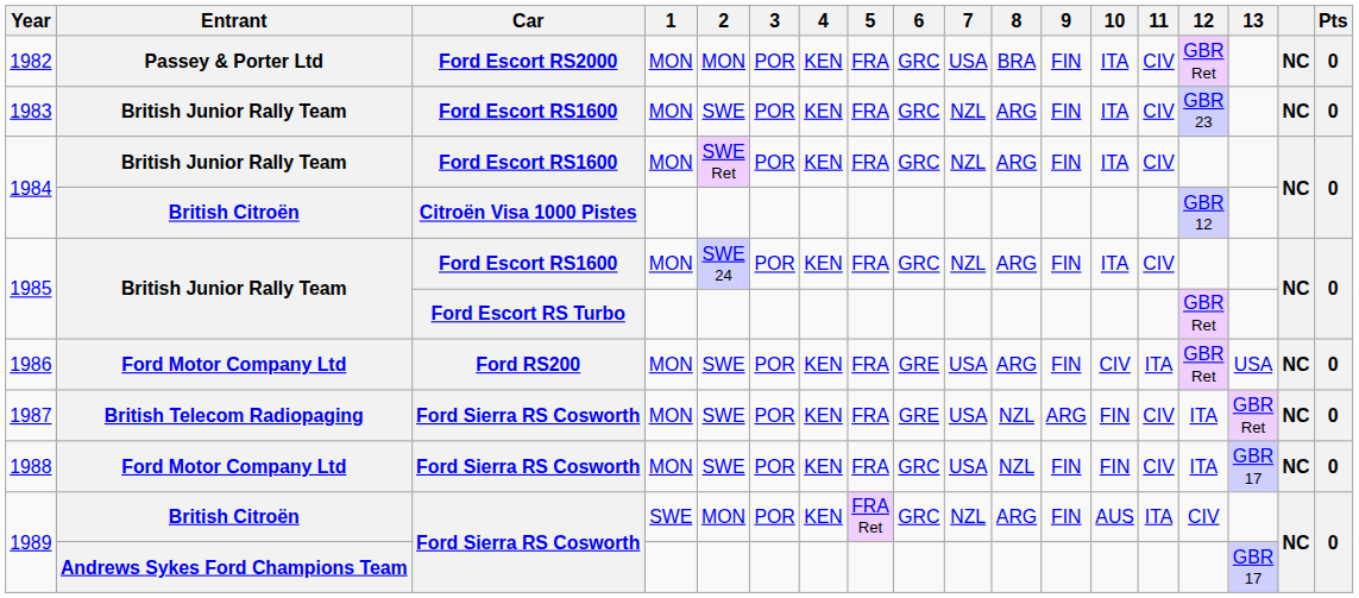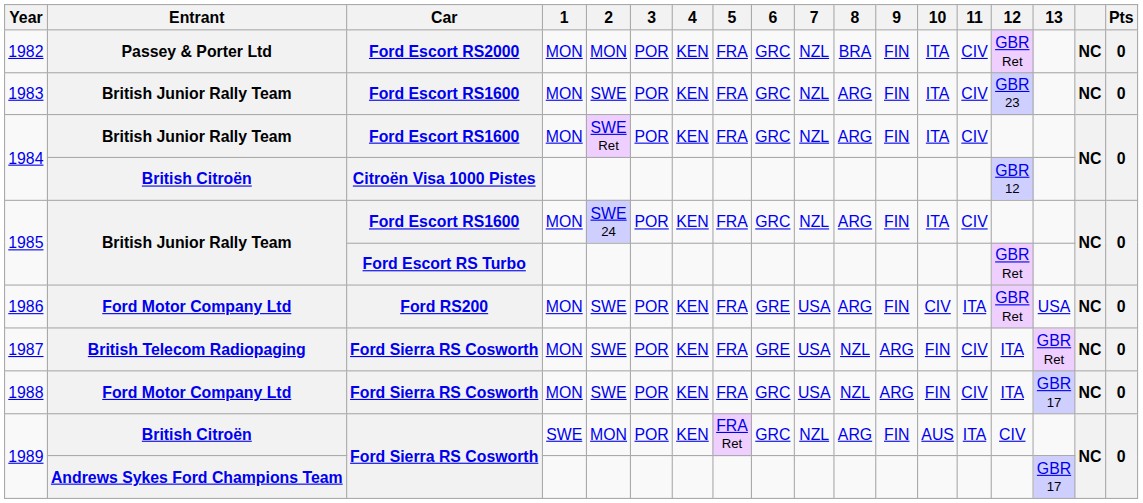 <table class="wikitable" style="text-align:center; font-size:90%;">
 <tr>
 <th>Year</th>
 <th>Entrant</th>
 <th>Car</th>
 <th>1</th>
 <th>2</th>
 <th>3</th>
 <th>4</th>
 <th>5</th>
 <th>6</th>
 <th>7</th>
 <th>8</th>
 <th>9</th>
 <th>10</th>
 <th>11</th>
 <th>12</th>
 <th>13</th>
 <th></th>
 <th>Pts</th>
 </tr>
 <tr>
 <td><a href='#'>1982</a></td>
 <th>Passey & Porter Ltd</th>
 <th><a href='#'>Ford Escort RS2000</a></th>
 <td><a href='#'>MON</a></td>
 <td><a href='#'>MON</a></td>
 <td><a href='#'>POR</a></td>
 <td><a href='#'>KEN</a></td>
 <td><a href='#'>FRA</a></td>
 <td><a href='#'>GRC</a></td>
-<td><a href='#'>USA</a></td>
+<td><a href='#'>NZL</a></td>
 <td><a href='#'>BRA</a></td>
 <td><a href='#'>FIN</a></td>
 <td><a href='#'>ITA</a></td>
 <td><a href='#'>CIV</a></td>
 <td style="background:#EFCFFF;"><a href='#'>GBR</a><br><small>Ret</small></td>
 <td></td>
 <th>NC</th>
 <th>0</th>
 </tr>
 <tr>
 <td><a href='#'>1983</a></td>
 <th>British Junior Rally Team</th>
 <th><a href='#'>Ford Escort RS1600</a></th>
 <td><a href='#'>MON</a></td>
 <td><a href='#'>SWE</a></td>
 <td><a href='#'>POR</a></td>
 <td><a href='#'>KEN</a></td>
 <td><a href='#'>FRA</a></td>
 <td><a href='#'>GRC</a></td>
 <td><a href='#'>NZL</a></td>
 <td><a href='#'>ARG</a></td>
 <td><a href='#'>FIN</a></td>
 <td><a href='#'>ITA</a></td>
 <td><a href='#'>CIV</a></td>
 <td style="background:#CFCFFF;"><a href='#'>GBR</a><br><small>23</small></td>
 <td></td>
 <th>NC</th>
 <th>0</th>
 </tr>
 <tr>
 <td rowspan=2><a href='#'>1984</a></td>
 <th>British Junior Rally Team</th>
 <th><a href='#'>Ford Escort RS1600</a></th>
 <td><a href='#'>MON</a></td>
 <td style="background:#EFCFFF;"><a href='#'>SWE</a><br><small>Ret</small></td>
 <td><a href='#'>POR</a></td>
 <td><a href='#'>KEN</a></td>
 <td><a href='#'>FRA</a></td>
 <td><a href='#'>GRC</a></td>
 <td><a href='#'>NZL</a></td>
 <td><a href='#'>ARG</a></td>
 <td><a href='#'>FIN</a></td>
 <td><a href='#'>ITA</a></td>
 <td><a href='#'>CIV</a></td>
 <td></td>
 <td></td>
 <th rowspan=2>NC</th>
 <th rowspan=2>0</th>
 </tr>
 <tr>
 <th><a href='#'>British Citroën</a></th>
 <th><a href='#'>Citroën Visa 1000 Pistes</a></th>
 <td></td>
 <td></td>
 <td></td>
 <td></td>
 <td></td>
 <td></td>
 <td></td>
 <td></td>
 <td></td>
 <td></td>
 <td></td>
 <td style="background:#CFCFFF;"><a href='#'>GBR</a><br><small>12</small></td>
 <td></td>
 </tr>
 <tr>
 <td rowspan=2><a href='#'>1985</a></td>
 <th rowspan=2>British Junior Rally Team</th>
 <th><a href='#'>Ford Escort RS1600</a></th>
 <td><a href='#'>MON</a></td>
 <td style="background:#CFCFFF;"><a href='#'>SWE</a><br><small>24</small></td>
 <td><a href='#'>POR</a></td>
 <td><a href='#'>KEN</a></td>
 <td><a href='#'>FRA</a></td>
 <td><a href='#'>GRC</a></td>
 <td><a href='#'>NZL</a></td>
 <td><a href='#'>ARG</a></td>
 <td><a href='#'>FIN</a></td>
 <td><a href='#'>ITA</a></td>
 <td><a href='#'>CIV</a></td>
 <td></td>
 <td></td>
 <th rowspan=2>NC</th>
 <th rowspan=2>0</th>
 </tr>
 <tr>
 <th><a href='#'>Ford Escort RS Turbo</a></th>
 <td></td>
 <td></td>
 <td></td>
 <td></td>
 <td></td>
 <td></td>
 <td></td>
 <td></td>
 <td></td>
 <td></td>
 <td></td>
 <td style="background:#EFCFFF;"><a href='#'>GBR</a><br><small>Ret</small></td>
 <td></td>
 </tr>
 <tr>
 <td><a href='#'>1986</a></td>
 <th><a href='#'>Ford Motor Company Ltd</a></th>
 <th><a href='#'>Ford RS200</a></th>
 <td><a href='#'>MON</a></td>
 <td><a href='#'>SWE</a></td>
 <td><a href='#'>POR</a></td>
 <td><a href='#'>KEN</a></td>
 <td><a href='#'>FRA</a></td>
 <td><a href='#'>GRE</a></td>
 <td><a href='#'>USA</a></td>
 <td><a href='#'>ARG</a></td>
 <td><a href='#'>FIN</a></td>
 <td><a href='#'>CIV</a></td>
 <td><a href='#'>ITA</a></td>
 <td style="background:#EFCFFF;"><a href='#'>GBR</a><br><small>Ret</small></td>
 <td><a href='#'>USA</a></td>
 <th>NC</th>
 <th>0</th>
 </tr>
 <tr>
 <td><a href='#'>1987</a></td>
 <th><a href='#'>British Telecom Radiopaging</a></th>
 <th><a href='#'>Ford Sierra RS Cosworth</a></th>
 <td><a href='#'>MON</a></td>
 <td><a href='#'>SWE</a></td>
 <td><a href='#'>POR</a></td>
 <td><a href='#'>KEN</a></td>
 <td><a href='#'>FRA</a></td>
 <td><a href='#'>GRE</a></td>
 <td><a href='#'>USA</a></td>
 <td><a href='#'>NZL</a></td>
 <td><a href='#'>ARG</a></td>
 <td><a href='#'>FIN</a></td>
 <td><a href='#'>CIV</a></td>
 <td><a href='#'>ITA</a></td>
 <td style="background:#EFCFFF;"><a href='#'>GBR</a><br><small>Ret</small></td>
 <th>NC</th>
 <th>0</th>
 </tr>
 <tr>
 <td><a href='#'>1988</a></td>
 <th><a href='#'>Ford Motor Company Ltd</a></th>
 <th><a href='#'>Ford Sierra RS Cosworth</a></th>
 <td><a href='#'>MON</a></td>
 <td><a href='#'>SWE</a></td>
 <td><a href='#'>POR</a></td>
 <td><a href='#'>KEN</a></td>
 <td><a href='#'>FRA</a></td>
 <td><a href='#'>GRC</a></td>
 <td><a href='#'>USA</a></td>
 <td><a href='#'>NZL</a></td>
-<td><a href='#'>FIN</a></td>
+<td><a href='#'>ARG</a></td>
 <td><a href='#'>FIN</a></td>
 <td><a href='#'>CIV</a></td>
 <td><a href='#'>ITA</a></td>
 <td style="background:#CFCFFF;"><a href='#'>GBR</a><br><small>17</small></td>
 <th>NC</th>
 <th>0</th>
 </tr>
 <tr>
 <td rowspan=2><a href='#'>1989</a></td>
 <th><a href='#'>British Citroën</a></th>
 <th rowspan=2><a href='#'>Ford Sierra RS Cosworth</a></th>
 <td><a href='#'>SWE</a></td>
 <td><a href='#'>MON</a></td>
 <td><a href='#'>POR</a></td>
 <td><a href='#'>KEN</a></td>
 <td style="background:#EFCFFF;"><a href='#'>FRA</a><br><small>Ret</small></td>
 <td><a href='#'>GRC</a></td>
 <td><a href='#'>NZL</a></td>
 <td><a href='#'>ARG</a></td>
 <td><a href='#'>FIN</a></td>
 <td><a href='#'>AUS</a></td>
 <td><a href='#'>ITA</a></td>
 <td><a href='#'>CIV</a></td>
 <td></td>
 <th rowspan=2>NC</th>
 <th rowspan=2>0</th>
 </tr>
 <tr>
 <th><a href='#'>Andrews Sykes Ford Champions Team</a></th>
 <td></td>
 <td></td>
 <td></td>
 <td></td>
 <td></td>
 <td></td>
 <td></td>
 <td></td>
 <td></td>
 <td></td>
 <td></td>
 <td></td>
 <td style="background:#CFCFFF;"><a href='#'>GBR</a><br><small>17</small></td>
 </tr>
 </table>
